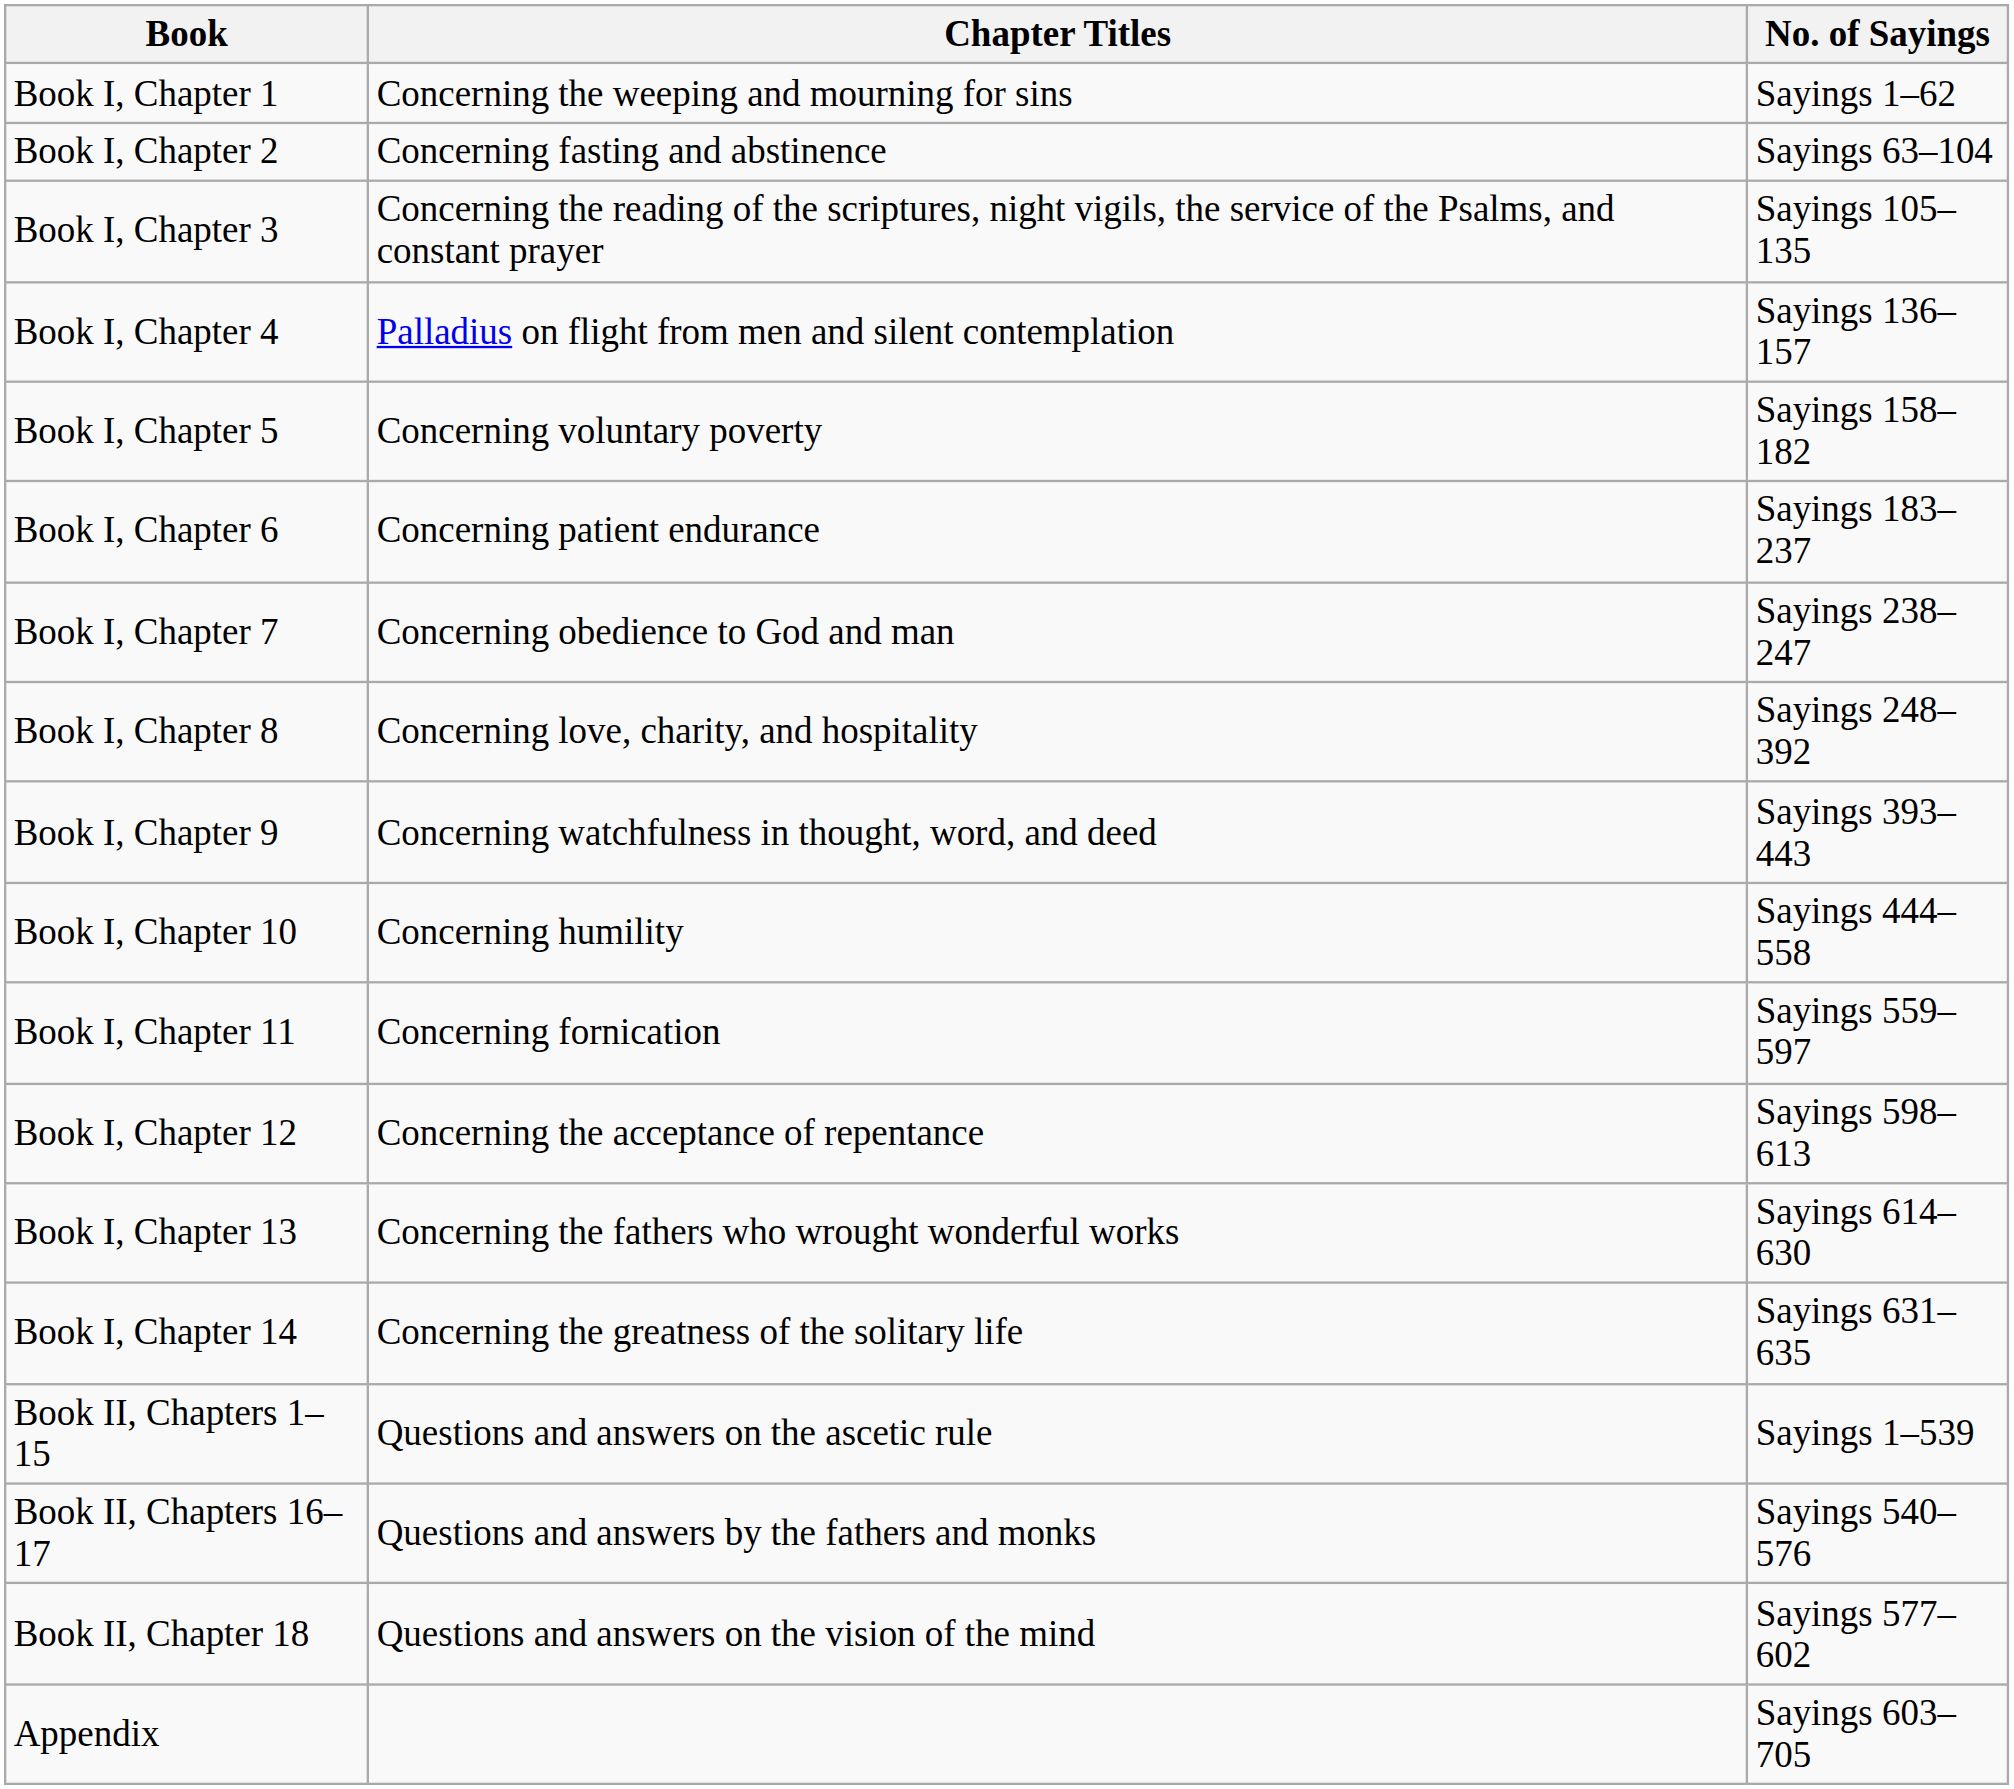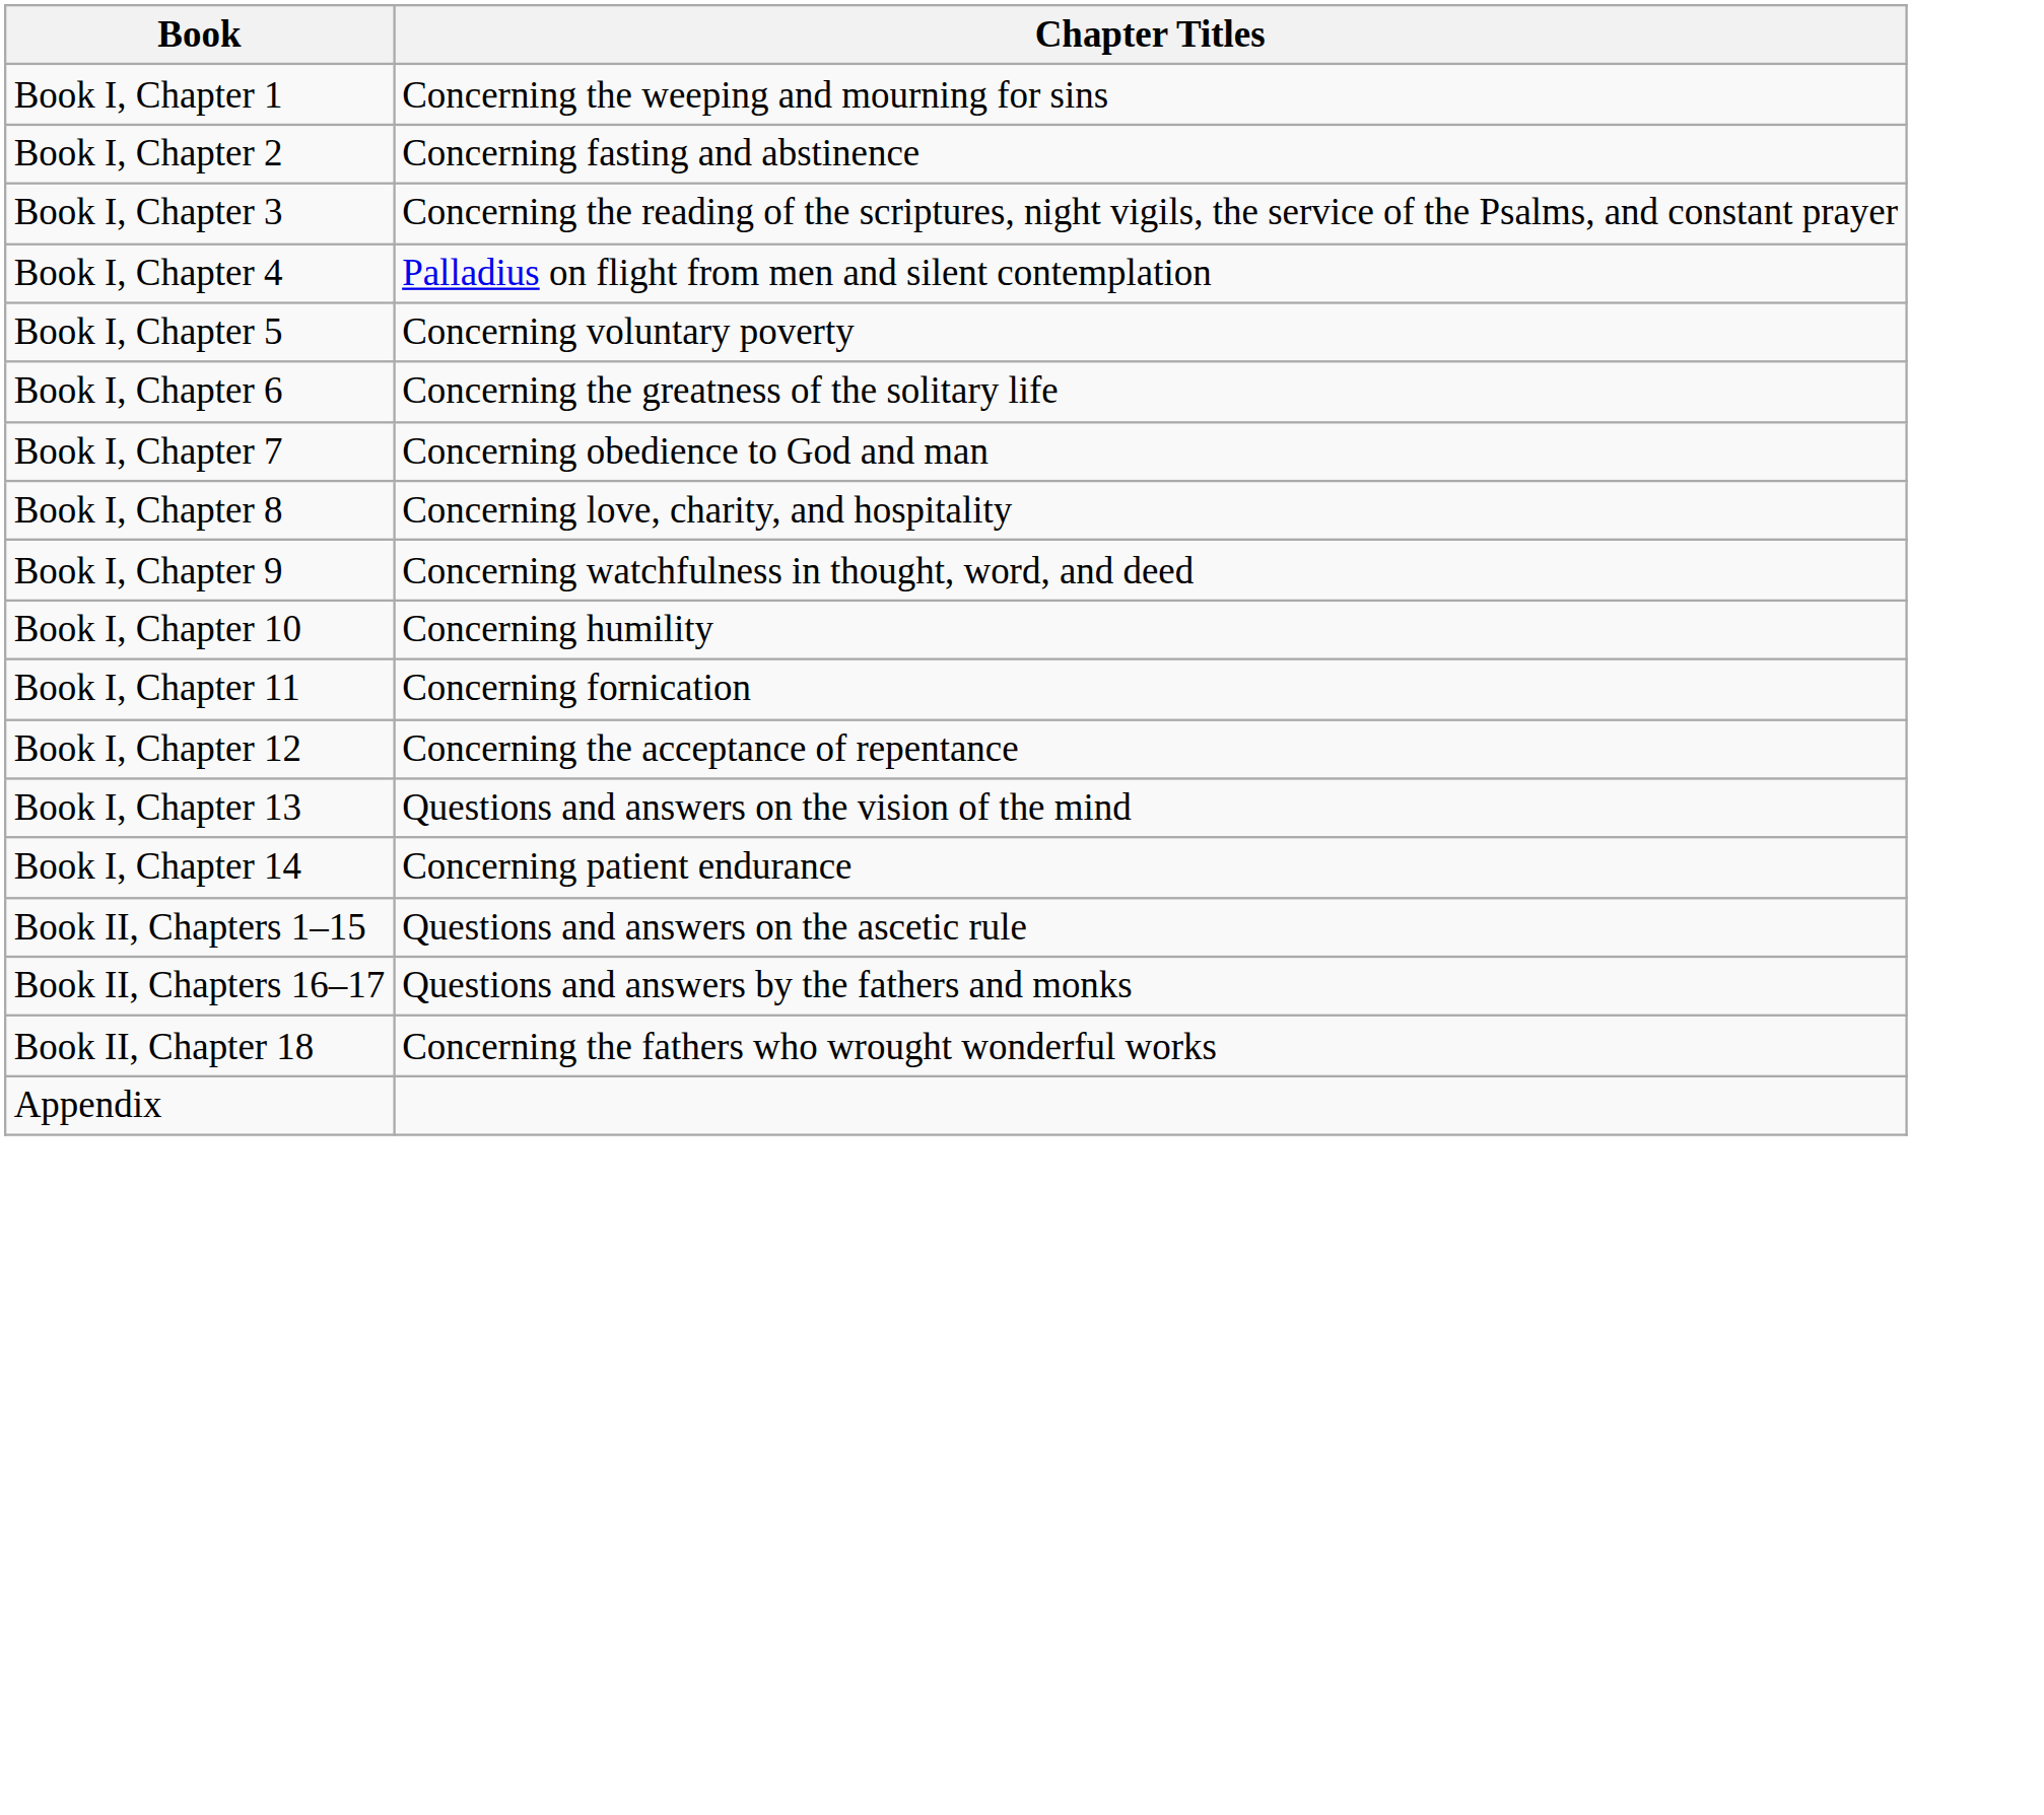 <table class="wikitable">
 <tr>
 <th>Book</th>
 <th>Chapter Titles</th>
-<th>No. of Sayings</th>
 </tr>
 <tr>
 <td>Book I, Chapter 1</td>
 <td>Concerning the weeping and mourning for sins</td>
-<td>Sayings 1–62</td>
 </tr>
 <tr>
 <td>Book I, Chapter 2</td>
 <td>Concerning fasting and abstinence</td>
-<td>Sayings 63–104</td>
 </tr>
 <tr>
 <td>Book I, Chapter 3</td>
 <td>Concerning the reading of the scriptures, night vigils, the service of the Psalms, and constant prayer</td>
-<td>Sayings 105–135</td>
 </tr>
 <tr>
 <td>Book I, Chapter 4</td>
 <td><a href='#'>Palladius</a> on flight from men and silent contemplation</td>
-<td>Sayings 136–157</td>
 </tr>
 <tr>
 <td>Book I, Chapter 5</td>
 <td>Concerning voluntary poverty</td>
-<td>Sayings 158–182</td>
 </tr>
 <tr>
 <td>Book I, Chapter 6</td>
-<td>Concerning patient endurance</td>
-<td>Sayings 183–237</td>
+<td>Concerning the greatness of the solitary life</td>
 </tr>
 <tr>
 <td>Book I, Chapter 7</td>
 <td>Concerning obedience to God and man</td>
-<td>Sayings 238–247</td>
 </tr>
 <tr>
 <td>Book I, Chapter 8</td>
 <td>Concerning love, charity, and hospitality</td>
-<td>Sayings 248–392</td>
 </tr>
 <tr>
 <td>Book I, Chapter 9</td>
 <td>Concerning watchfulness in thought, word, and deed</td>
-<td>Sayings 393–443</td>
 </tr>
 <tr>
 <td>Book I, Chapter 10</td>
 <td>Concerning humility</td>
-<td>Sayings 444–558</td>
 </tr>
 <tr>
 <td>Book I, Chapter 11</td>
 <td>Concerning fornication</td>
-<td>Sayings 559–597</td>
 </tr>
 <tr>
 <td>Book I, Chapter 12</td>
 <td>Concerning the acceptance of repentance</td>
-<td>Sayings 598–613</td>
 </tr>
 <tr>
 <td>Book I, Chapter 13</td>
-<td>Concerning the fathers who wrought wonderful works</td>
-<td>Sayings 614–630</td>
+<td>Questions and answers on the vision of the mind</td>
 </tr>
 <tr>
 <td>Book I, Chapter 14</td>
-<td>Concerning the greatness of the solitary life</td>
-<td>Sayings 631–635</td>
+<td>Concerning patient endurance</td>
 </tr>
 <tr>
 <td>Book II, Chapters 1–15</td>
 <td>Questions and answers on the ascetic rule</td>
-<td>Sayings 1–539</td>
 </tr>
 <tr>
 <td>Book II, Chapters 16–17</td>
 <td>Questions and answers by the fathers and monks</td>
-<td>Sayings 540–576</td>
 </tr>
 <tr>
 <td>Book II, Chapter 18</td>
-<td>Questions and answers on the vision of the mind</td>
-<td>Sayings 577–602</td>
+<td>Concerning the fathers who wrought wonderful works</td>
 </tr>
 <tr>
 <td>Appendix</td>
 <td></td>
-<td>Sayings 603–705</td>
 </tr>
 </table>
